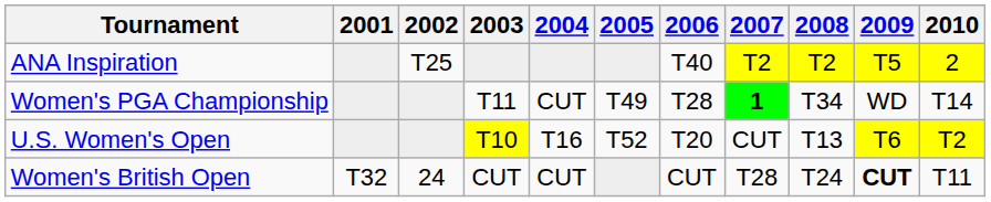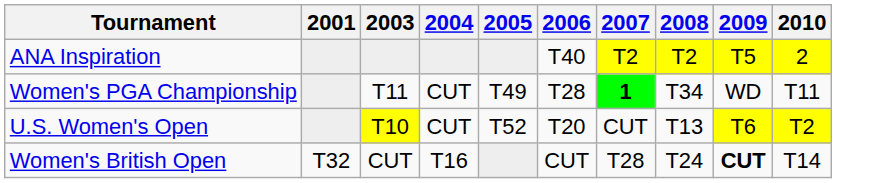 <table class="wikitable" style="font-size:95%;text-align:center;">
 <tr>
 <th>Tournament</th>
 <th>2001</th>
-<th>2002</th>
 <th>2003</th>
 <th><a href='#'>2004</a></th>
 <th><a href='#'>2005</a></th>
 <th><a href='#'>2006</a></th>
 <th><a href='#'>2007</a></th>
 <th><a href='#'>2008</a></th>
 <th><a href='#'>2009</a></th>
 <th>2010</th>
 </tr>
 <tr>
 <td align=left><a href='#'>ANA Inspiration</a></td>
 <td style="background:#eeeeee;"></td>
-<td>T25</td>
 <td style="background:#eeeeee;"></td>
 <td style="background:#eeeeee;"></td>
 <td style="background:#eeeeee;"></td>
 <td>T40</td>
 <td style="background:yellow;">T2</td>
 <td style="background:yellow;">T2</td>
 <td style="background:yellow;">T5</td>
 <td style="background:yellow;">2</td>
 </tr>
 <tr>
 <td align=left><a href='#'>Women's PGA Championship</a></td>
 <td style="background:#eeeeee;"></td>
-<td style="background:#eeeeee;"></td>
 <td>T11</td>
 <td>CUT</td>
 <td>T49</td>
 <td>T28</td>
 <td style="background:lime;"><strong>1</strong></td>
 <td>T34</td>
 <td>WD</td>
-<td>T14</td>
+<td>T11</td>
 </tr>
 <tr>
 <td align=left><a href='#'>U.S. Women's Open</a></td>
 <td style="background:#eeeeee;"></td>
-<td style="background:#eeeeee;"></td>
 <td style="background:yellow;">T10</td>
-<td>T16</td>
+<td>CUT</td>
 <td>T52</td>
 <td>T20</td>
 <td>CUT</td>
 <td>T13</td>
 <td style="background:yellow;">T6</td>
 <td style="background:yellow;">T2</td>
 </tr>
 <tr>
 <td align=left><a href='#'>Women's British Open</a></td>
 <td>T32</td>
-<td>24</td>
 <td>CUT</td>
-<td>CUT</td>
+<td>T16</td>
 <td style="background:#eeeeee;"></td>
 <td>CUT</td>
 <td>T28</td>
 <td>T24</td>
 <td><strong>CUT</strong></td>
-<td>T11</td>
+<td>T14</td>
 </tr>
 </table>
